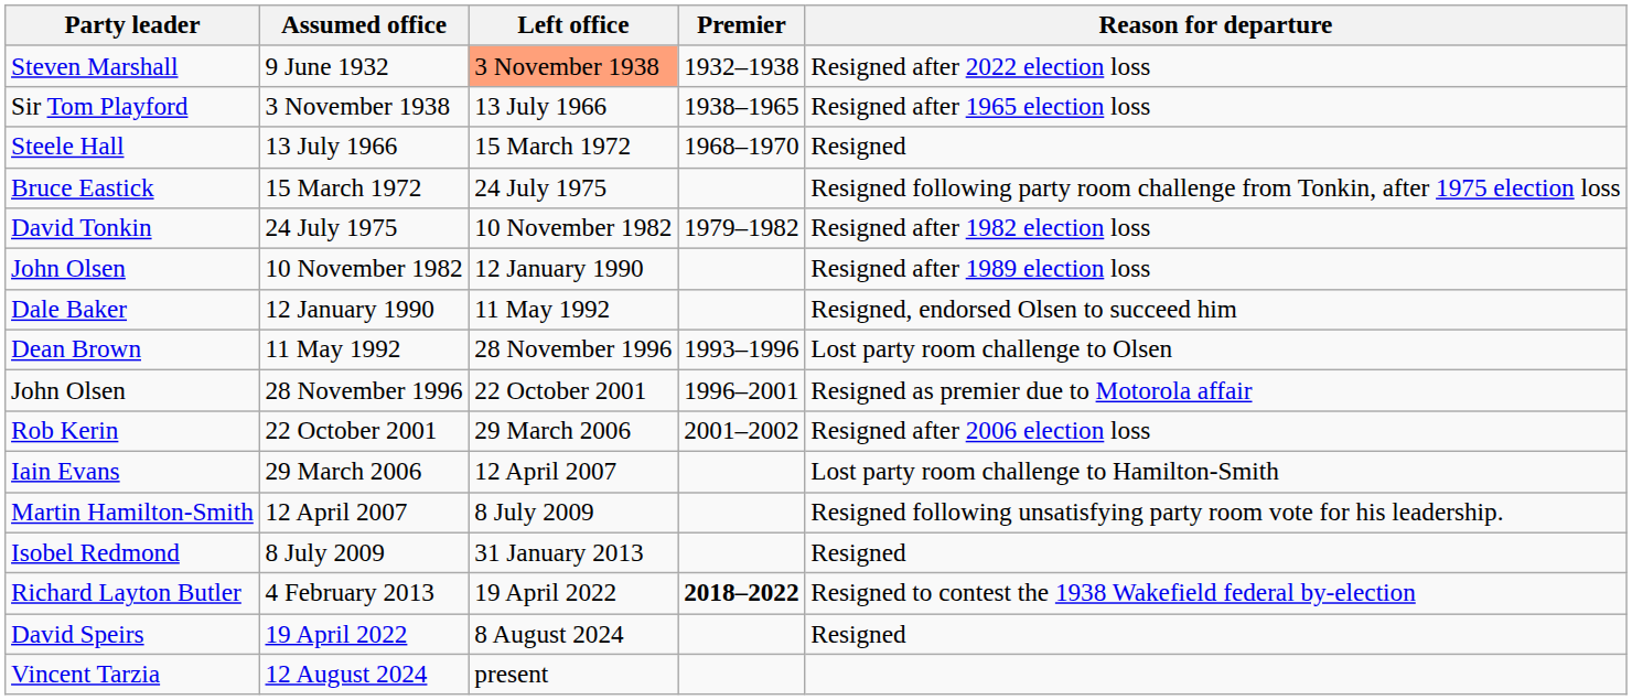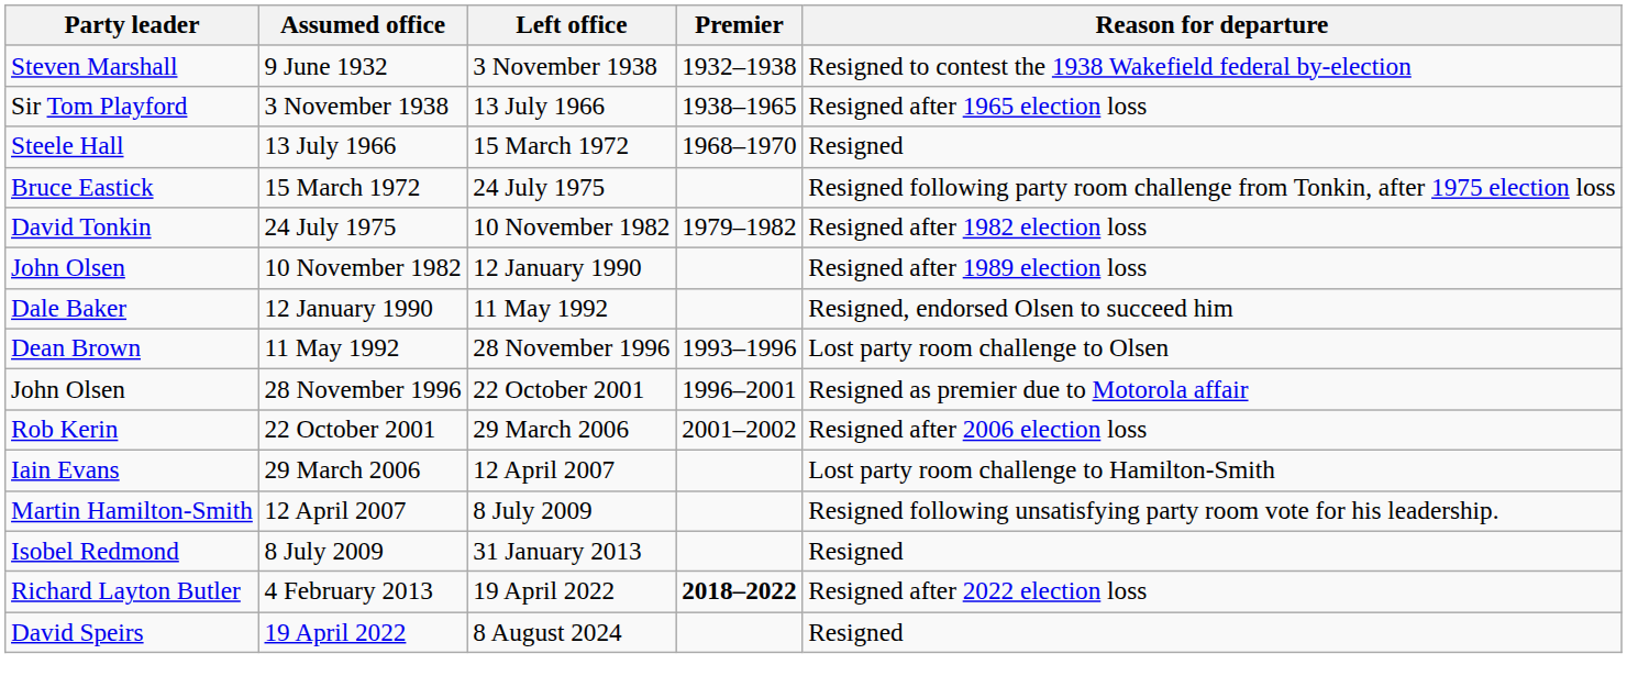 <table class="wikitable">
 <tr>
 <th>Party leader</th>
 <th class=unsortable>Assumed office</th>
 <th class=unsortable>Left office</th>
 <th>Premier</th>
 <th>Reason for departure</th>
 </tr>
 <tr>
 <td><a href='#'>Steven Marshall</a></td>
 <td>9 June 1932</td>
-<td style="background: lightsalmon;">3 November 1938</td>
+<td>3 November 1938</td>
 <td>1932–1938</td>
-<td>Resigned after <a href='#'>2022 election</a> loss</td>
+<td>Resigned to contest the <a href='#'>1938 Wakefield federal by-election</a></td>
 </tr>
 <tr>
 <td>Sir <a href='#'>Tom Playford</a></td>
 <td>3 November 1938</td>
 <td>13 July 1966</td>
 <td>1938–1965</td>
 <td>Resigned after <a href='#'>1965 election</a> loss</td>
 </tr>
 <tr>
 <td><a href='#'>Steele Hall</a></td>
 <td>13 July 1966</td>
 <td>15 March 1972</td>
 <td>1968–1970</td>
 <td>Resigned</td>
 </tr>
 <tr>
 <td><a href='#'>Bruce Eastick</a></td>
 <td>15 March 1972</td>
 <td>24 July 1975</td>
 <td></td>
 <td>Resigned following party room challenge from Tonkin, after <a href='#'>1975 election</a> loss</td>
 </tr>
 <tr>
 <td><a href='#'>David Tonkin</a></td>
 <td>24 July 1975</td>
 <td>10 November 1982</td>
 <td>1979–1982</td>
 <td>Resigned after <a href='#'>1982 election</a> loss</td>
 </tr>
 <tr>
 <td><a href='#'>John Olsen</a></td>
 <td>10 November 1982</td>
 <td>12 January 1990</td>
 <td></td>
 <td>Resigned after <a href='#'>1989 election</a> loss</td>
 </tr>
 <tr>
 <td><a href='#'>Dale Baker</a></td>
 <td>12 January 1990</td>
 <td>11 May 1992</td>
 <td></td>
 <td>Resigned, endorsed Olsen to succeed him</td>
 </tr>
 <tr>
 <td><a href='#'>Dean Brown</a></td>
 <td>11 May 1992</td>
 <td>28 November 1996</td>
 <td>1993–1996</td>
 <td>Lost party room challenge to Olsen</td>
 </tr>
 <tr>
 <td>John Olsen</td>
 <td>28 November 1996</td>
 <td>22 October 2001</td>
 <td>1996–2001</td>
 <td>Resigned as premier due to <a href='#'>Motorola affair</a></td>
 </tr>
 <tr>
 <td><a href='#'>Rob Kerin</a></td>
 <td>22 October 2001</td>
 <td>29 March 2006</td>
 <td>2001–2002</td>
 <td>Resigned after <a href='#'>2006 election</a> loss</td>
 </tr>
 <tr>
 <td><a href='#'>Iain Evans</a></td>
 <td>29 March 2006</td>
 <td>12 April 2007</td>
 <td></td>
 <td>Lost party room challenge to Hamilton-Smith</td>
 </tr>
 <tr>
 <td><a href='#'>Martin Hamilton-Smith</a></td>
 <td>12 April 2007</td>
 <td>8 July 2009</td>
 <td></td>
 <td>Resigned following unsatisfying party room vote for his leadership.</td>
 </tr>
 <tr>
 <td><a href='#'>Isobel Redmond</a></td>
 <td>8 July 2009</td>
 <td>31 January 2013</td>
 <td></td>
 <td>Resigned</td>
 </tr>
 <tr>
 <td><a href='#'>Richard Layton Butler</a></td>
 <td>4 February 2013</td>
 <td>19 April 2022</td>
 <td><strong>2018–2022</strong></td>
-<td>Resigned to contest the <a href='#'>1938 Wakefield federal by-election</a></td>
+<td>Resigned after <a href='#'>2022 election</a> loss</td>
 </tr>
 <tr>
 <td><a href='#'>David Speirs</a></td>
 <td><a href='#'>19 April 2022</a></td>
 <td>8 August 2024</td>
 <td></td>
 <td>Resigned</td>
 </tr>
-<tr>
-<td><a href='#'>Vincent Tarzia</a></td>
-<td><a href='#'>12 August 2024</a></td>
-<td>present</td>
-<td></td>
-<td></td>
-</tr>
 </table>
